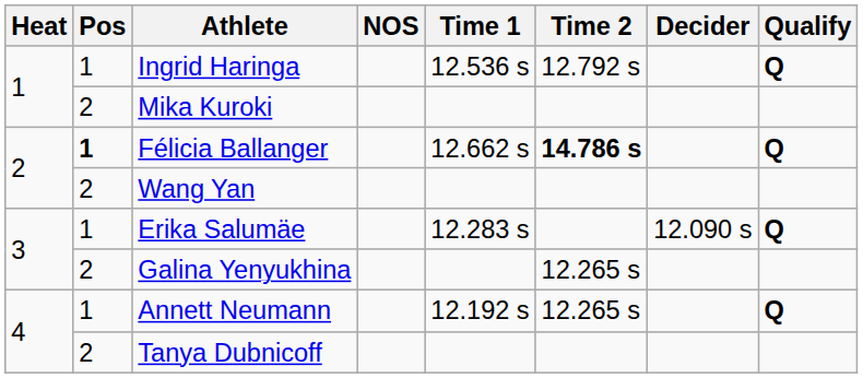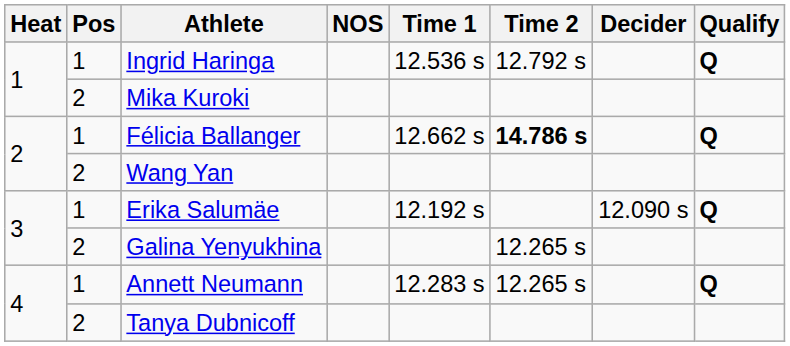 <table class="wikitable" style="font-size:95%;">
 <tr>
 <th>Heat</th>
 <th>Pos</th>
 <th>Athlete</th>
 <th>NOS</th>
 <th>Time 1</th>
 <th>Time 2</th>
 <th>Decider</th>
 <th>Qualify</th>
 </tr>
 <tr>
 <td rowspan=2>1</td>
 <td>1</td>
 <td><a href='#'>Ingrid Haringa</a></td>
 <td></td>
 <td>12.536 s</td>
 <td>12.792 s</td>
 <td></td>
 <td><strong>Q</strong></td>
 </tr>
 <tr>
 <td>2</td>
 <td><a href='#'>Mika Kuroki</a></td>
 <td></td>
 <td></td>
 <td></td>
 <td></td>
 <td></td>
 </tr>
 <tr>
 <td rowspan=2>2</td>
-<td><strong>1</strong></td>
+<td>1</td>
 <td><a href='#'>Félicia Ballanger</a></td>
 <td></td>
 <td>12.662 s</td>
 <td><strong>14.786 s</strong></td>
 <td></td>
 <td><strong>Q</strong></td>
 </tr>
 <tr>
 <td>2</td>
 <td><a href='#'>Wang Yan</a></td>
 <td></td>
 <td></td>
 <td></td>
 <td></td>
 <td></td>
 </tr>
 <tr>
 <td rowspan=2>3</td>
 <td>1</td>
 <td><a href='#'>Erika Salumäe</a></td>
 <td></td>
-<td>12.283 s</td>
+<td>12.192 s</td>
 <td></td>
 <td>12.090 s</td>
 <td><strong>Q</strong></td>
 </tr>
 <tr>
 <td>2</td>
 <td><a href='#'>Galina Yenyukhina</a></td>
 <td></td>
 <td></td>
 <td>12.265 s</td>
 <td></td>
 <td></td>
 </tr>
 <tr>
 <td rowspan=2>4</td>
 <td>1</td>
 <td><a href='#'>Annett Neumann</a></td>
 <td></td>
-<td>12.192 s</td>
+<td>12.283 s</td>
 <td>12.265 s</td>
 <td></td>
 <td><strong>Q</strong></td>
 </tr>
 <tr>
 <td>2</td>
 <td><a href='#'>Tanya Dubnicoff</a></td>
 <td></td>
 <td></td>
 <td></td>
 <td></td>
 <td></td>
 </tr>
 </table>
